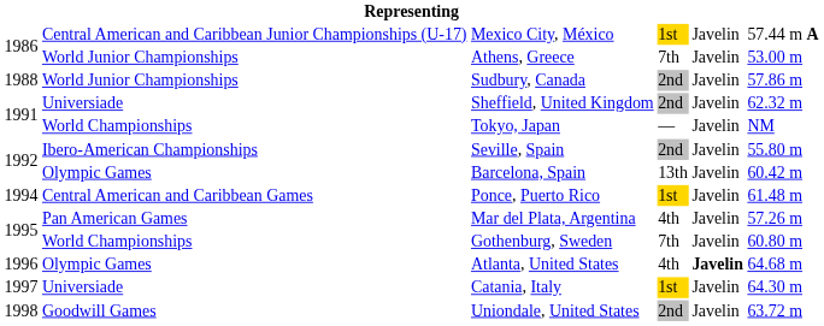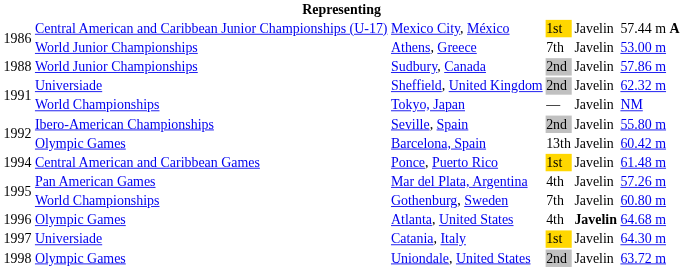 <table>
 <tr>
 <th colspan="6">Representing </th>
 </tr>
 <tr>
 <td rowspan=2>1986</td>
 <td><a href='#'>Central American and Caribbean Junior Championships (U-17)</a></td>
 <td><a href='#'>Mexico City</a>, <a href='#'>México</a></td>
 <td bgcolor=gold>1st</td>
 <td>Javelin</td>
 <td>57.44 m <strong>A</strong></td>
 </tr>
 <tr>
 <td><a href='#'>World Junior Championships</a></td>
 <td><a href='#'>Athens</a>, <a href='#'>Greece</a></td>
 <td>7th</td>
 <td>Javelin</td>
 <td><a href='#'>53.00 m</a></td>
 </tr>
 <tr>
 <td>1988</td>
 <td><a href='#'>World Junior Championships</a></td>
 <td><a href='#'>Sudbury</a>, <a href='#'>Canada</a></td>
 <td bgcolor="silver">2nd</td>
 <td>Javelin</td>
 <td><a href='#'>57.86 m</a></td>
 </tr>
 <tr>
 <td rowspan=2>1991</td>
 <td><a href='#'>Universiade</a></td>
 <td><a href='#'>Sheffield</a>, <a href='#'>United Kingdom</a></td>
 <td bgcolor="silver">2nd</td>
 <td>Javelin</td>
 <td><a href='#'>62.32 m</a></td>
 </tr>
 <tr>
 <td><a href='#'>World Championships</a></td>
 <td><a href='#'>Tokyo, Japan</a></td>
 <td>—</td>
 <td>Javelin</td>
 <td><a href='#'>NM</a></td>
 </tr>
 <tr>
 <td rowspan=2>1992</td>
 <td><a href='#'>Ibero-American Championships</a></td>
 <td><a href='#'>Seville</a>, <a href='#'>Spain</a></td>
 <td bgcolor=silver>2nd</td>
 <td>Javelin</td>
 <td><a href='#'>55.80 m</a></td>
 </tr>
 <tr>
 <td><a href='#'>Olympic Games</a></td>
 <td><a href='#'>Barcelona, Spain</a></td>
 <td>13th</td>
 <td>Javelin</td>
 <td><a href='#'>60.42 m</a></td>
 </tr>
 <tr>
 <td>1994</td>
 <td><a href='#'>Central American and Caribbean Games</a></td>
 <td><a href='#'>Ponce</a>, <a href='#'>Puerto Rico</a></td>
 <td bgcolor="gold">1st</td>
 <td>Javelin</td>
 <td><a href='#'>61.48 m</a></td>
 </tr>
 <tr>
 <td rowspan=2>1995</td>
 <td><a href='#'>Pan American Games</a></td>
 <td><a href='#'>Mar del Plata, Argentina</a></td>
 <td>4th</td>
 <td>Javelin</td>
 <td><a href='#'>57.26 m</a></td>
 </tr>
 <tr>
 <td><a href='#'>World Championships</a></td>
 <td><a href='#'>Gothenburg</a>, <a href='#'>Sweden</a></td>
 <td>7th</td>
 <td>Javelin</td>
 <td><a href='#'>60.80 m</a></td>
 </tr>
 <tr>
 <td>1996</td>
 <td><a href='#'>Olympic Games</a></td>
 <td><a href='#'>Atlanta</a>, <a href='#'>United States</a></td>
 <td>4th</td>
 <td><strong>Javelin</strong></td>
 <td><a href='#'>64.68 m</a></td>
 </tr>
 <tr>
 <td>1997</td>
 <td><a href='#'>Universiade</a></td>
 <td><a href='#'>Catania</a>, <a href='#'>Italy</a></td>
 <td bgcolor="gold">1st</td>
 <td>Javelin</td>
 <td><a href='#'>64.30 m</a></td>
 </tr>
 <tr>
 <td>1998</td>
-<td><a href='#'>Goodwill Games</a></td>
+<td><a href='#'>Olympic Games</a></td>
 <td><a href='#'>Uniondale</a>, <a href='#'>United States</a></td>
 <td bgcolor="silver">2nd</td>
 <td>Javelin</td>
 <td><a href='#'>63.72 m</a></td>
 </tr>
 </table>
